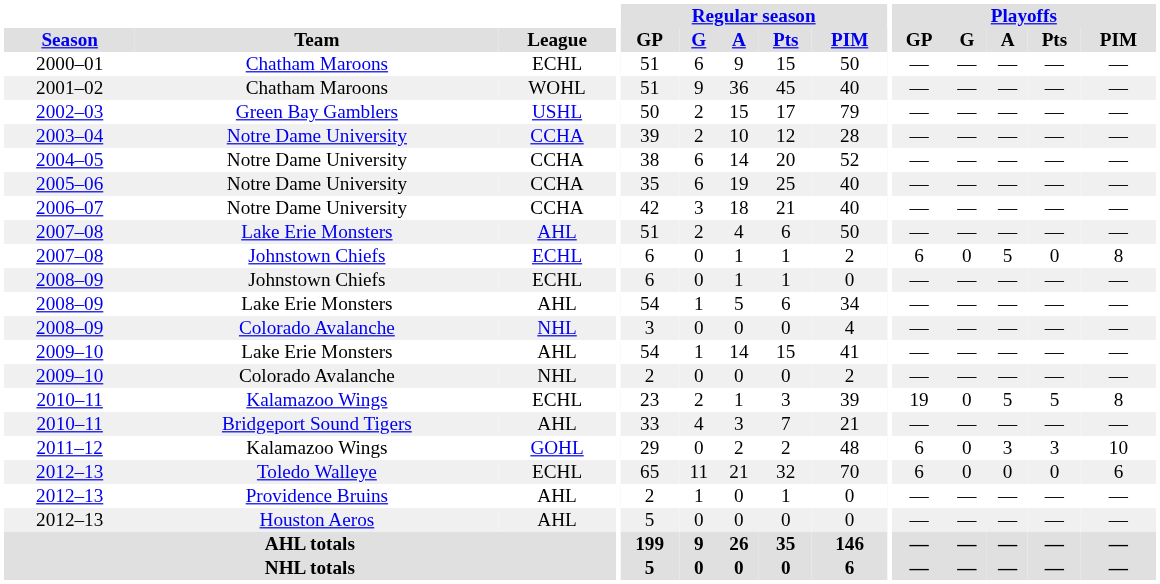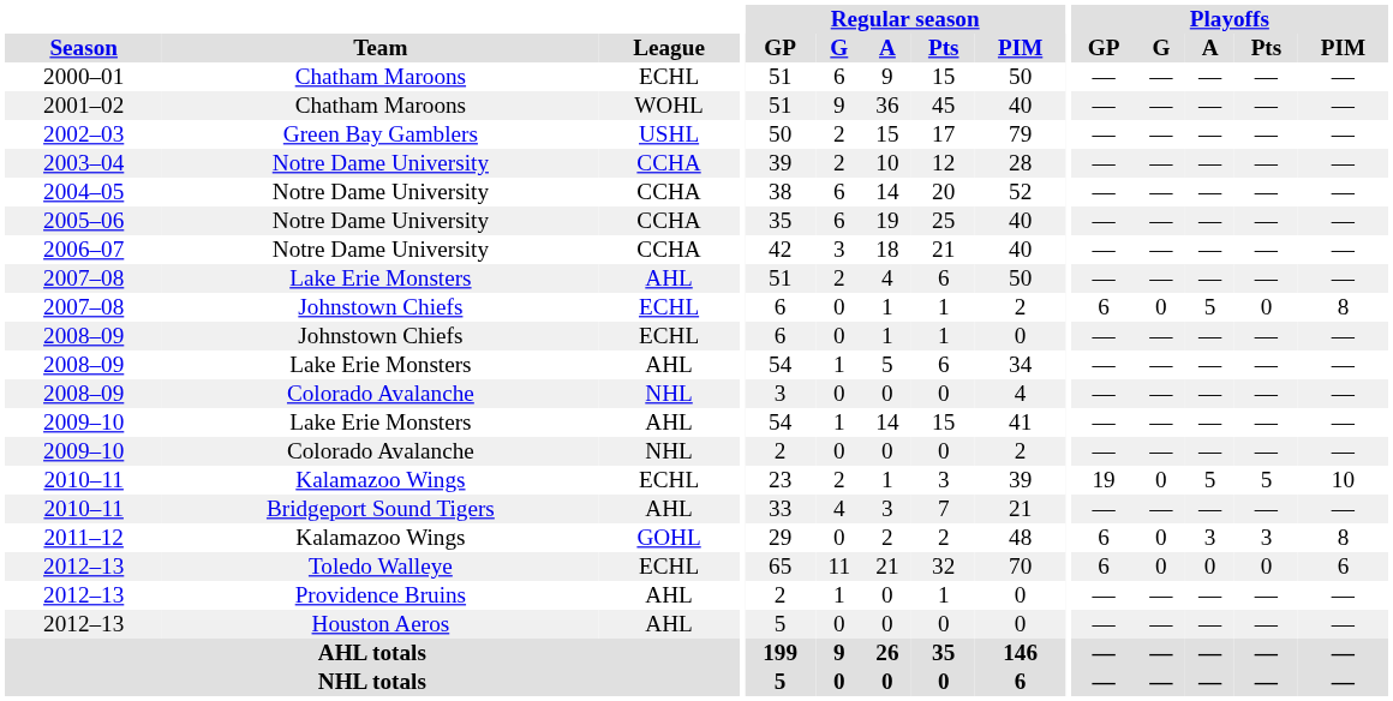 <table border="0" cellpadding="1" cellspacing="0" style="text-align:center; width:60em">
 <tr bgcolor="#e0e0e0">
 <th colspan="3" bgcolor="#ffffff"></th>
 <th rowspan="100" bgcolor="#ffffff"></th>
 <th colspan="5"><a href='#'>Regular season</a></th>
 <th rowspan="100" bgcolor="#ffffff"></th>
 <th colspan="5"><a href='#'>Playoffs</a></th>
 </tr>
 <tr bgcolor="#e0e0e0">
 <th><a href='#'>Season</a></th>
 <th>Team</th>
 <th>League</th>
 <th>GP</th>
 <th><a href='#'>G</a></th>
 <th><a href='#'>A</a></th>
 <th><a href='#'>Pts</a></th>
 <th><a href='#'>PIM</a></th>
 <th>GP</th>
 <th>G</th>
 <th>A</th>
 <th>Pts</th>
 <th>PIM</th>
 </tr>
 <tr>
 <td>2000–01</td>
 <td><a href='#'>Chatham Maroons</a></td>
 <td>ECHL</td>
 <td>51</td>
 <td>6</td>
 <td>9</td>
 <td>15</td>
 <td>50</td>
 <td>—</td>
 <td>—</td>
 <td>—</td>
 <td>—</td>
 <td>—</td>
 </tr>
 <tr bgcolor="#f0f0f0">
 <td>2001–02</td>
 <td>Chatham Maroons</td>
 <td>WOHL</td>
 <td>51</td>
 <td>9</td>
 <td>36</td>
 <td>45</td>
 <td>40</td>
 <td>—</td>
 <td>—</td>
 <td>—</td>
 <td>—</td>
 <td>—</td>
 </tr>
 <tr>
 <td><a href='#'>2002–03</a></td>
 <td><a href='#'>Green Bay Gamblers</a></td>
 <td><a href='#'>USHL</a></td>
 <td>50</td>
 <td>2</td>
 <td>15</td>
 <td>17</td>
 <td>79</td>
 <td>—</td>
 <td>—</td>
 <td>—</td>
 <td>—</td>
 <td>—</td>
 </tr>
 <tr bgcolor="#f0f0f0">
 <td><a href='#'>2003–04</a></td>
 <td><a href='#'>Notre Dame University</a></td>
 <td><a href='#'>CCHA</a></td>
 <td>39</td>
 <td>2</td>
 <td>10</td>
 <td>12</td>
 <td>28</td>
 <td>—</td>
 <td>—</td>
 <td>—</td>
 <td>—</td>
 <td>—</td>
 </tr>
 <tr>
 <td><a href='#'>2004–05</a></td>
 <td>Notre Dame University</td>
 <td>CCHA</td>
 <td>38</td>
 <td>6</td>
 <td>14</td>
 <td>20</td>
 <td>52</td>
 <td>—</td>
 <td>—</td>
 <td>—</td>
 <td>—</td>
 <td>—</td>
 </tr>
 <tr bgcolor="#f0f0f0">
 <td><a href='#'>2005–06</a></td>
 <td>Notre Dame University</td>
 <td>CCHA</td>
 <td>35</td>
 <td>6</td>
 <td>19</td>
 <td>25</td>
 <td>40</td>
 <td>—</td>
 <td>—</td>
 <td>—</td>
 <td>—</td>
 <td>—</td>
 </tr>
 <tr>
 <td><a href='#'>2006–07</a></td>
 <td>Notre Dame University</td>
 <td>CCHA</td>
 <td>42</td>
 <td>3</td>
 <td>18</td>
 <td>21</td>
 <td>40</td>
 <td>—</td>
 <td>—</td>
 <td>—</td>
 <td>—</td>
 <td>—</td>
 </tr>
 <tr bgcolor="#f0f0f0">
 <td><a href='#'>2007–08</a></td>
 <td><a href='#'>Lake Erie Monsters</a></td>
 <td><a href='#'>AHL</a></td>
 <td>51</td>
 <td>2</td>
 <td>4</td>
 <td>6</td>
 <td>50</td>
 <td>—</td>
 <td>—</td>
 <td>—</td>
 <td>—</td>
 <td>—</td>
 </tr>
 <tr>
 <td><a href='#'>2007–08</a></td>
 <td><a href='#'>Johnstown Chiefs</a></td>
 <td><a href='#'>ECHL</a></td>
 <td>6</td>
 <td>0</td>
 <td>1</td>
 <td>1</td>
 <td>2</td>
 <td>6</td>
 <td>0</td>
 <td>5</td>
 <td>0</td>
 <td>8</td>
 </tr>
 <tr bgcolor="#f0f0f0">
 <td><a href='#'>2008–09</a></td>
 <td>Johnstown Chiefs</td>
 <td>ECHL</td>
 <td>6</td>
 <td>0</td>
 <td>1</td>
 <td>1</td>
 <td>0</td>
 <td>—</td>
 <td>—</td>
 <td>—</td>
 <td>—</td>
 <td>—</td>
 </tr>
 <tr>
 <td><a href='#'>2008–09</a></td>
 <td>Lake Erie Monsters</td>
 <td>AHL</td>
 <td>54</td>
 <td>1</td>
 <td>5</td>
 <td>6</td>
 <td>34</td>
 <td>—</td>
 <td>—</td>
 <td>—</td>
 <td>—</td>
 <td>—</td>
 </tr>
 <tr bgcolor="#f0f0f0">
 <td><a href='#'>2008–09</a></td>
 <td><a href='#'>Colorado Avalanche</a></td>
 <td><a href='#'>NHL</a></td>
 <td>3</td>
 <td>0</td>
 <td>0</td>
 <td>0</td>
 <td>4</td>
 <td>—</td>
 <td>—</td>
 <td>—</td>
 <td>—</td>
 <td>—</td>
 </tr>
 <tr>
 <td><a href='#'>2009–10</a></td>
 <td>Lake Erie Monsters</td>
 <td>AHL</td>
 <td>54</td>
 <td>1</td>
 <td>14</td>
 <td>15</td>
 <td>41</td>
 <td>—</td>
 <td>—</td>
 <td>—</td>
 <td>—</td>
 <td>—</td>
 </tr>
 <tr bgcolor="#f0f0f0">
 <td><a href='#'>2009–10</a></td>
 <td>Colorado Avalanche</td>
 <td>NHL</td>
 <td>2</td>
 <td>0</td>
 <td>0</td>
 <td>0</td>
 <td>2</td>
 <td>—</td>
 <td>—</td>
 <td>—</td>
 <td>—</td>
 <td>—</td>
 </tr>
 <tr>
 <td><a href='#'>2010–11</a></td>
 <td><a href='#'>Kalamazoo Wings</a></td>
 <td>ECHL</td>
 <td>23</td>
 <td>2</td>
 <td>1</td>
 <td>3</td>
 <td>39</td>
 <td>19</td>
 <td>0</td>
 <td>5</td>
 <td>5</td>
-<td>8</td>
+<td>10</td>
 </tr>
 <tr bgcolor="#f0f0f0">
 <td><a href='#'>2010–11</a></td>
 <td><a href='#'>Bridgeport Sound Tigers</a></td>
 <td>AHL</td>
 <td>33</td>
 <td>4</td>
 <td>3</td>
 <td>7</td>
 <td>21</td>
 <td>—</td>
 <td>—</td>
 <td>—</td>
 <td>—</td>
 <td>—</td>
 </tr>
 <tr>
 <td><a href='#'>2011–12</a></td>
 <td>Kalamazoo Wings</td>
 <td><a href='#'>GOHL</a></td>
 <td>29</td>
 <td>0</td>
 <td>2</td>
 <td>2</td>
 <td>48</td>
 <td>6</td>
 <td>0</td>
 <td>3</td>
 <td>3</td>
-<td>10</td>
+<td>8</td>
 </tr>
 <tr bgcolor="#f0f0f0">
 <td><a href='#'>2012–13</a></td>
 <td><a href='#'>Toledo Walleye</a></td>
 <td>ECHL</td>
 <td>65</td>
 <td>11</td>
 <td>21</td>
 <td>32</td>
 <td>70</td>
 <td>6</td>
 <td>0</td>
 <td>0</td>
 <td>0</td>
 <td>6</td>
 </tr>
 <tr>
 <td><a href='#'>2012–13</a></td>
 <td><a href='#'>Providence Bruins</a></td>
 <td>AHL</td>
 <td>2</td>
 <td>1</td>
 <td>0</td>
 <td>1</td>
 <td>0</td>
 <td>—</td>
 <td>—</td>
 <td>—</td>
 <td>—</td>
 <td>—</td>
 </tr>
 <tr bgcolor="#f0f0f0">
 <td>2012–13</td>
 <td><a href='#'>Houston Aeros</a></td>
 <td>AHL</td>
 <td>5</td>
 <td>0</td>
 <td>0</td>
 <td>0</td>
 <td>0</td>
 <td>—</td>
 <td>—</td>
 <td>—</td>
 <td>—</td>
 <td>—</td>
 </tr>
 <tr bgcolor="#e0e0e0">
 <th colspan="3">AHL totals</th>
 <th>199</th>
 <th>9</th>
 <th>26</th>
 <th>35</th>
 <th>146</th>
 <th>—</th>
 <th>—</th>
 <th>—</th>
 <th>—</th>
 <th>—</th>
 </tr>
 <tr bgcolor="#e0e0e0">
 <th colspan="3">NHL totals</th>
 <th>5</th>
 <th>0</th>
 <th>0</th>
 <th>0</th>
 <th>6</th>
 <th>—</th>
 <th>—</th>
 <th>—</th>
 <th>—</th>
 <th>—</th>
 </tr>
 </table>
